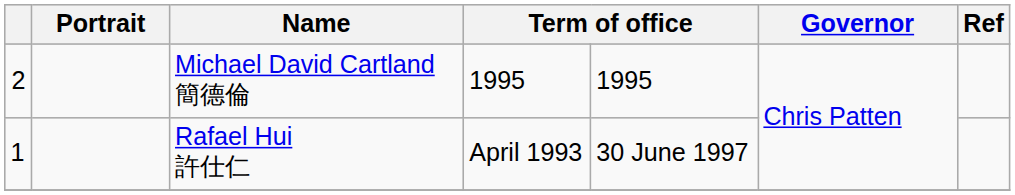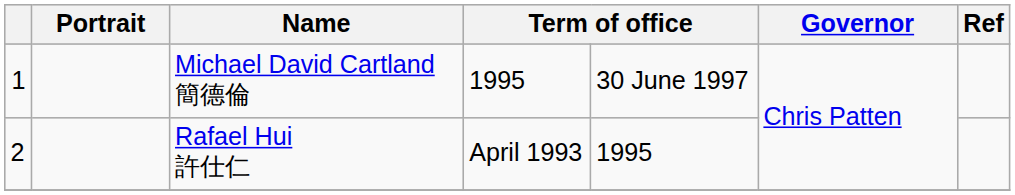 <table class="wikitable"  style="text-align:left">
 <tr>
 <th width=10px></th>
 <th width=80px>Portrait</th>
 <th width=180px>Name</th>
 <th width=180px colspan=2>Term of office</th>
 <th width=120px><a href='#'>Governor</a></th>
 <th>Ref</th>
 </tr>
 <tr>
-<td align=center>2</td>
+<td align=center>1</td>
 <td></td>
 <td><a href='#'>Michael David Cartland</a><br>簡德倫</td>
 <td>1995</td>
-<td>1995</td>
+<td>30 June 1997</td>
 <td rowspan="2"><a href='#'>Chris Patten</a><br></td>
 <td></td>
 </tr>
 <tr>
-<td>1</td>
+<td>2</td>
 <td></td>
 <td><a href='#'>Rafael Hui</a><br>許仕仁</td>
 <td>April 1993</td>
-<td>30 June 1997</td>
+<td>1995</td>
 <td></td>
 </tr>
 <tr>
 </tr>
 </table>
